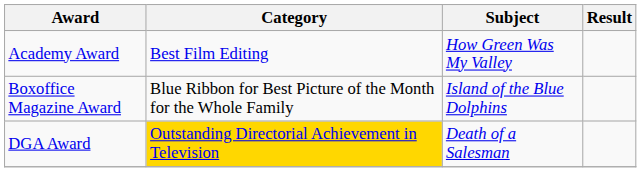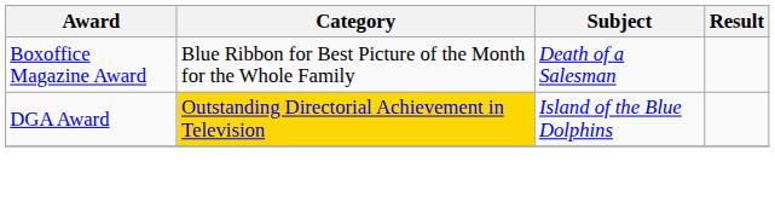 <table class="wikitable">
 <tr>
 <th>Award</th>
 <th>Category</th>
 <th>Subject</th>
 <th>Result</th>
 </tr>
 <tr>
-<td><a href='#'>Academy Award</a></td>
-<td><a href='#'>Best Film Editing</a></td>
-<td><em><a href='#'>How Green Was My Valley</a></em></td>
-<td></td>
-</tr>
-<tr>
 <td><a href='#'>Boxoffice Magazine Award</a></td>
 <td>Blue Ribbon for Best Picture of the Month for the Whole Family</td>
-<td><em><a href='#'>Island of the Blue Dolphins</a></em></td>
+<td><em><a href='#'>Death of a Salesman</a></em></td>
 <td></td>
 </tr>
 <tr>
 <td><a href='#'>DGA Award</a></td>
 <td style="background: gold;"><a href='#'>Outstanding Directorial Achievement in Television</a></td>
-<td><em><a href='#'>Death of a Salesman</a></em></td>
+<td><em><a href='#'>Island of the Blue Dolphins</a></em></td>
 <td></td>
 </tr>
 <tr>
 </tr>
 </table>
